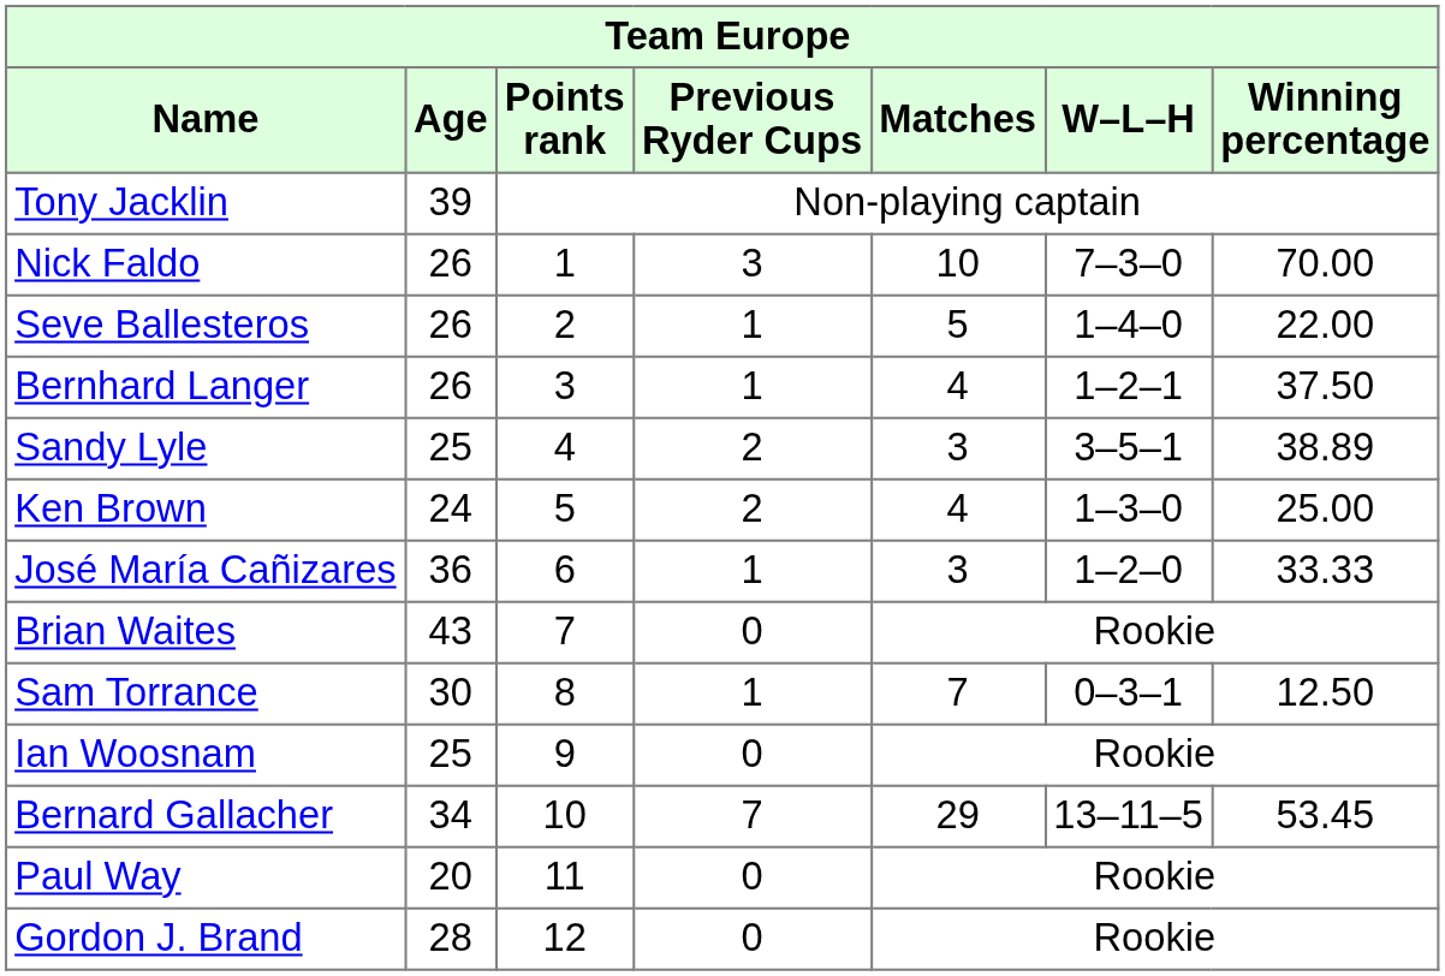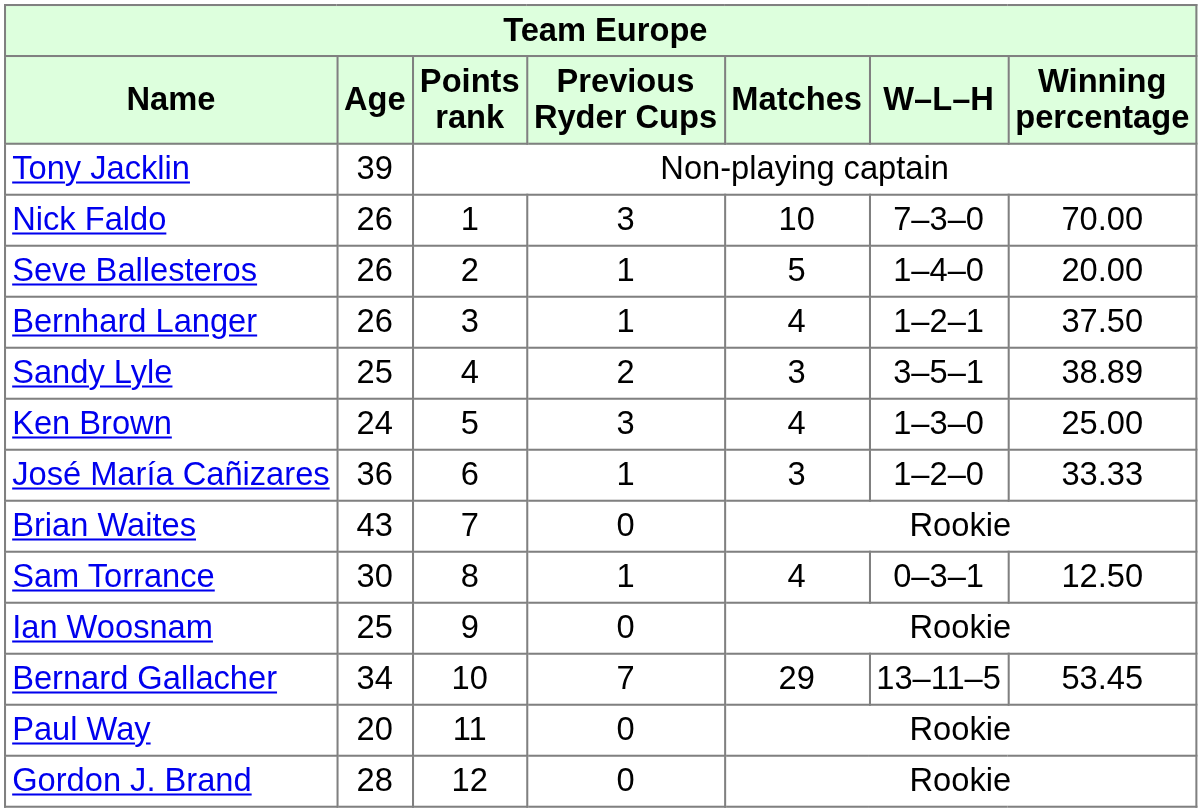 <table border="1" cellpadding="3" style="border-collapse: collapse;text-align:center">
 <tr style="background:#dfd;">
 <td colspan="7"> <strong>Team Europe</strong></td>
 </tr>
 <tr style="background:#dfd;">
 <th>Name</th>
 <th>Age</th>
 <th>Points<br>rank</th>
 <th>Previous<br>Ryder Cups</th>
 <th>Matches</th>
 <th>W–L–H</th>
 <th>Winning<br>percentage</th>
 </tr>
 <tr>
 <td align=left> <a href='#'>Tony Jacklin</a></td>
 <td>39</td>
 <td colspan="5">Non-playing captain</td>
 </tr>
 <tr>
 <td align=left> <a href='#'>Nick Faldo</a></td>
 <td>26</td>
 <td>1</td>
 <td>3</td>
 <td>10</td>
 <td>7–3–0</td>
 <td>70.00</td>
 </tr>
 <tr>
 <td align=left> <a href='#'>Seve Ballesteros</a></td>
 <td>26</td>
 <td>2</td>
 <td>1</td>
 <td>5</td>
 <td>1–4–0</td>
-<td>22.00</td>
+<td>20.00</td>
 </tr>
 <tr>
 <td align=left> <a href='#'>Bernhard Langer</a></td>
 <td>26</td>
 <td>3</td>
 <td>1</td>
 <td>4</td>
 <td>1–2–1</td>
 <td>37.50</td>
 </tr>
 <tr>
 <td align=left> <a href='#'>Sandy Lyle</a></td>
 <td>25</td>
 <td>4</td>
 <td>2</td>
 <td>3</td>
 <td>3–5–1</td>
 <td>38.89</td>
 </tr>
 <tr>
 <td align=left> <a href='#'>Ken Brown</a></td>
 <td>24</td>
 <td>5</td>
-<td>2</td>
+<td>3</td>
 <td>4</td>
 <td>1–3–0</td>
 <td>25.00</td>
 </tr>
 <tr>
 <td align=left> <a href='#'>José María Cañizares</a></td>
 <td>36</td>
 <td>6</td>
 <td>1</td>
 <td>3</td>
 <td>1–2–0</td>
 <td>33.33</td>
 </tr>
 <tr>
 <td align=left> <a href='#'>Brian Waites</a></td>
 <td>43</td>
 <td>7</td>
 <td>0</td>
 <td colspan="3">Rookie</td>
 </tr>
 <tr>
 <td align=left> <a href='#'>Sam Torrance</a></td>
 <td>30</td>
 <td>8</td>
 <td>1</td>
-<td>7</td>
+<td>4</td>
 <td>0–3–1</td>
 <td>12.50</td>
 </tr>
 <tr>
 <td align=left> <a href='#'>Ian Woosnam</a></td>
 <td>25</td>
 <td>9</td>
 <td>0</td>
 <td colspan="3">Rookie</td>
 </tr>
 <tr>
 <td align=left> <a href='#'>Bernard Gallacher</a></td>
 <td>34</td>
 <td>10</td>
 <td>7</td>
 <td>29</td>
 <td>13–11–5</td>
 <td>53.45</td>
 </tr>
 <tr>
 <td align=left> <a href='#'>Paul Way</a></td>
 <td>20</td>
 <td>11</td>
 <td>0</td>
 <td colspan="3">Rookie</td>
 </tr>
 <tr>
 <td align=left> <a href='#'>Gordon J. Brand</a></td>
 <td>28</td>
 <td>12</td>
 <td>0</td>
 <td colspan="3">Rookie</td>
 </tr>
 </table>
